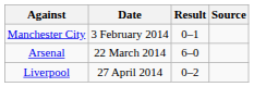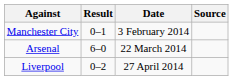 <table class="wikitable sortable" style="text-align:left; font-size:95%">
 <tr>
 <th>Against</th>
+<th>Result</th>
 <th>Date</th>
-<th>Result</th>
 <th>Source</th>
 </tr>
 <tr>
 <td align=center><a href='#'>Manchester City</a></td>
+<td align=center>0–1</td>
 <td align=center>3 February 2014</td>
-<td align=center>0–1</td>
 <td></td>
 </tr>
 <tr>
 <td align=center><a href='#'>Arsenal</a></td>
+<td align=center>6–0</td>
 <td align=center>22 March 2014</td>
-<td align=center>6–0</td>
 <td></td>
 </tr>
 <tr>
 <td align=center><a href='#'>Liverpool</a></td>
+<td align=center>0–2</td>
 <td align=center>27 April 2014</td>
-<td align=center>0–2</td>
 <td></td>
 </tr>
 </table>
